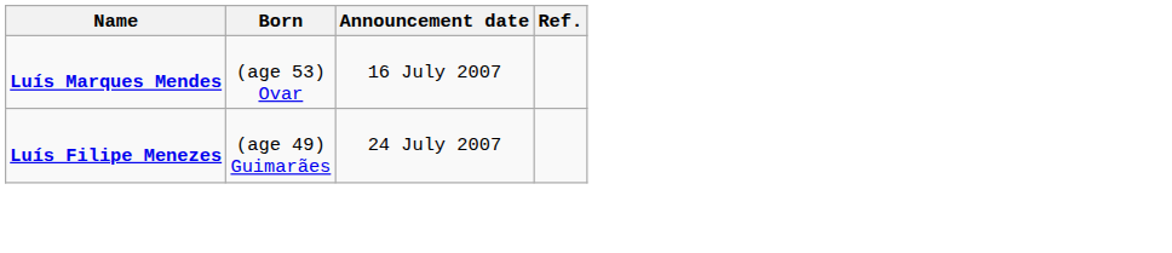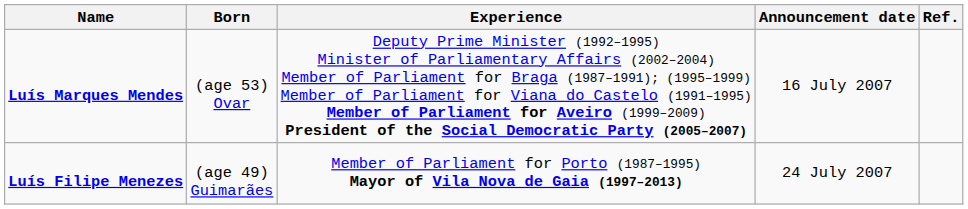 <table class="wikitable" style="text-align:center">
 <tr>
 <th>Name</th>
 <th>Born</th>
+<th>Experience</th>
 <th>Announcement date</th>
 <th class="unsortable">Ref.</th>
 </tr>
 <tr>
 <td><br><strong><a href='#'>Luís Marques Mendes</a></strong></td>
 <td><br>(age 53)<br><a href='#'>Ovar</a></td>
+<td><a href='#'>Deputy Prime Minister</a> <small>(1992–1995)</small><br><a href='#'>Minister of Parliamentary Affairs</a> <small>(2002–2004)</small><br><a href='#'>Member of Parliament</a> for <a href='#'>Braga</a> <small>(1987–1991); (1995–1999)</small><br><a href='#'>Member of Parliament</a> for <a href='#'>Viana do Castelo</a> <small>(1991–1995)</small><br><strong><a href='#'>Member of Parliament</a> for <a href='#'>Aveiro</a></strong> <small>(1999–2009)</small><br><strong>President of the <a href='#'>Social Democratic Party</a></strong> <small><strong>(2005–2007)</strong></small></td>
 <td>16 July 2007</td>
 <td></td>
 </tr>
 <tr>
 <td><br><strong><a href='#'>Luís Filipe Menezes</a></strong></td>
 <td><br>(age 49)<br><a href='#'>Guimarães</a></td>
+<td><a href='#'>Member of Parliament</a> for <a href='#'>Porto</a> <small>(1987–1995)</small><br><strong>Mayor of <a href='#'>Vila Nova de Gaia</a> <small>(1997–2013)</small></strong></td>
 <td>24 July 2007</td>
 <td></td>
 </tr>
 </table>
